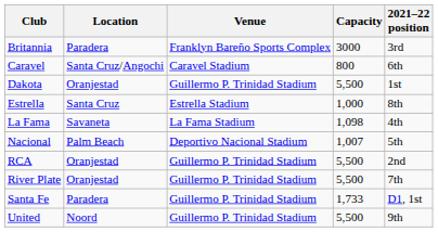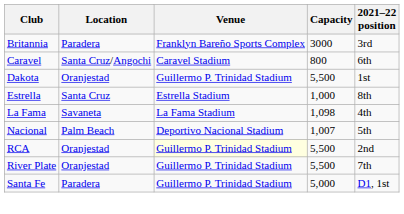 <table class="wikitable sortable">
 <tr>
 <th>Club</th>
 <th>Location</th>
 <th>Venue</th>
 <th>Capacity</th>
 <th>2021–22<br>position</th>
 </tr>
 <tr>
 <td><a href='#'>Britannia</a></td>
 <td><a href='#'>Paradera</a></td>
 <td><a href='#'>Franklyn Bareño Sports Complex</a></td>
 <td>3000</td>
 <td>3rd</td>
 </tr>
 <tr>
 <td><a href='#'>Caravel</a></td>
 <td><a href='#'>Santa Cruz</a>/<a href='#'>Angochi</a></td>
 <td><a href='#'>Caravel Stadium</a></td>
 <td>800</td>
 <td>6th</td>
 </tr>
 <tr>
 <td><a href='#'>Dakota</a></td>
 <td><a href='#'>Oranjestad</a></td>
 <td><a href='#'>Guillermo P. Trinidad Stadium</a></td>
 <td>5,500</td>
 <td>1st</td>
 </tr>
 <tr>
 <td><a href='#'>Estrella</a></td>
 <td><a href='#'>Santa Cruz</a></td>
 <td><a href='#'>Estrella Stadium</a></td>
 <td>1,000</td>
 <td>8th</td>
 </tr>
 <tr>
 <td><a href='#'>La Fama</a></td>
 <td><a href='#'>Savaneta</a></td>
 <td><a href='#'>La Fama Stadium</a></td>
 <td>1,098</td>
 <td>4th</td>
 </tr>
 <tr>
 <td><a href='#'>Nacional</a></td>
 <td><a href='#'>Palm Beach</a></td>
 <td><a href='#'>Deportivo Nacional Stadium</a></td>
 <td>1,007</td>
 <td>5th</td>
 </tr>
 <tr>
 <td><a href='#'>RCA</a></td>
 <td><a href='#'>Oranjestad</a></td>
-<td><a href='#'>Guillermo P. Trinidad Stadium</a></td>
+<td style="background: lightyellow;"><a href='#'>Guillermo P. Trinidad Stadium</a></td>
 <td>5,500</td>
 <td>2nd</td>
 </tr>
 <tr>
 <td><a href='#'>River Plate</a></td>
 <td><a href='#'>Oranjestad</a></td>
 <td><a href='#'>Guillermo P. Trinidad Stadium</a></td>
 <td>5,500</td>
 <td>7th</td>
 </tr>
 <tr>
 <td><a href='#'>Santa Fe</a></td>
 <td><a href='#'>Paradera</a></td>
 <td><a href='#'>Guillermo P. Trinidad Stadium</a></td>
-<td>1,733</td>
+<td>5,000</td>
 <td><a href='#'>D1</a>, 1st</td>
 </tr>
-<tr>
-<td><a href='#'>United</a></td>
-<td><a href='#'>Noord</a></td>
-<td><a href='#'>Guillermo P. Trinidad Stadium</a></td>
-<td>5,500</td>
-<td>9th</td>
-</tr>
 </table>
